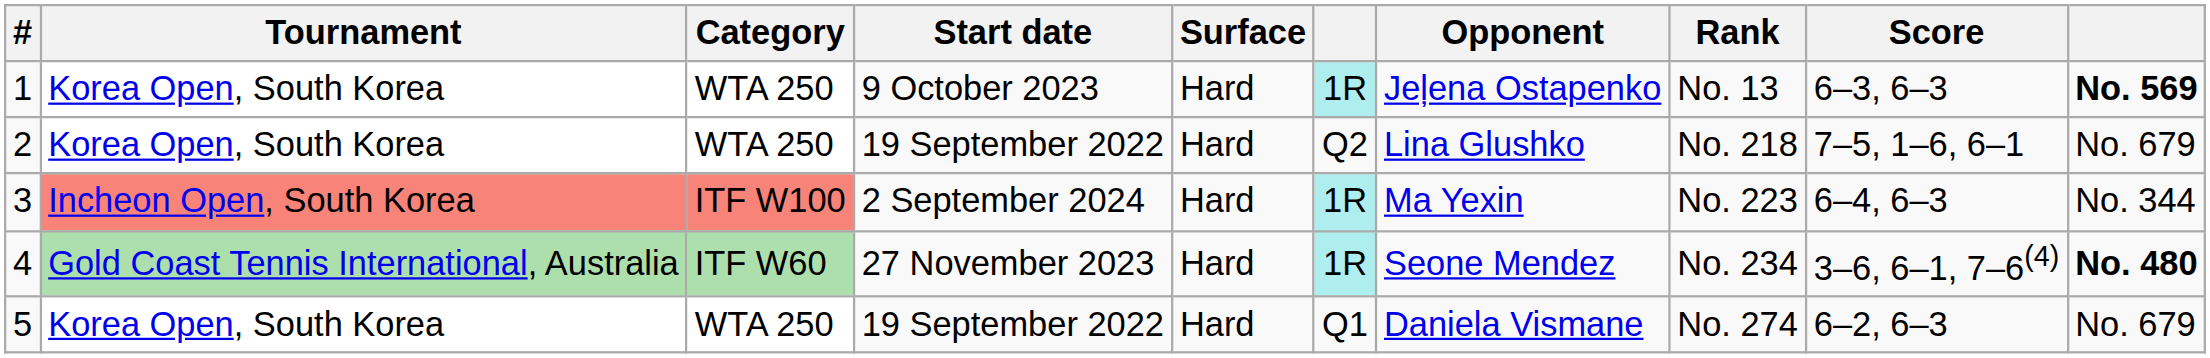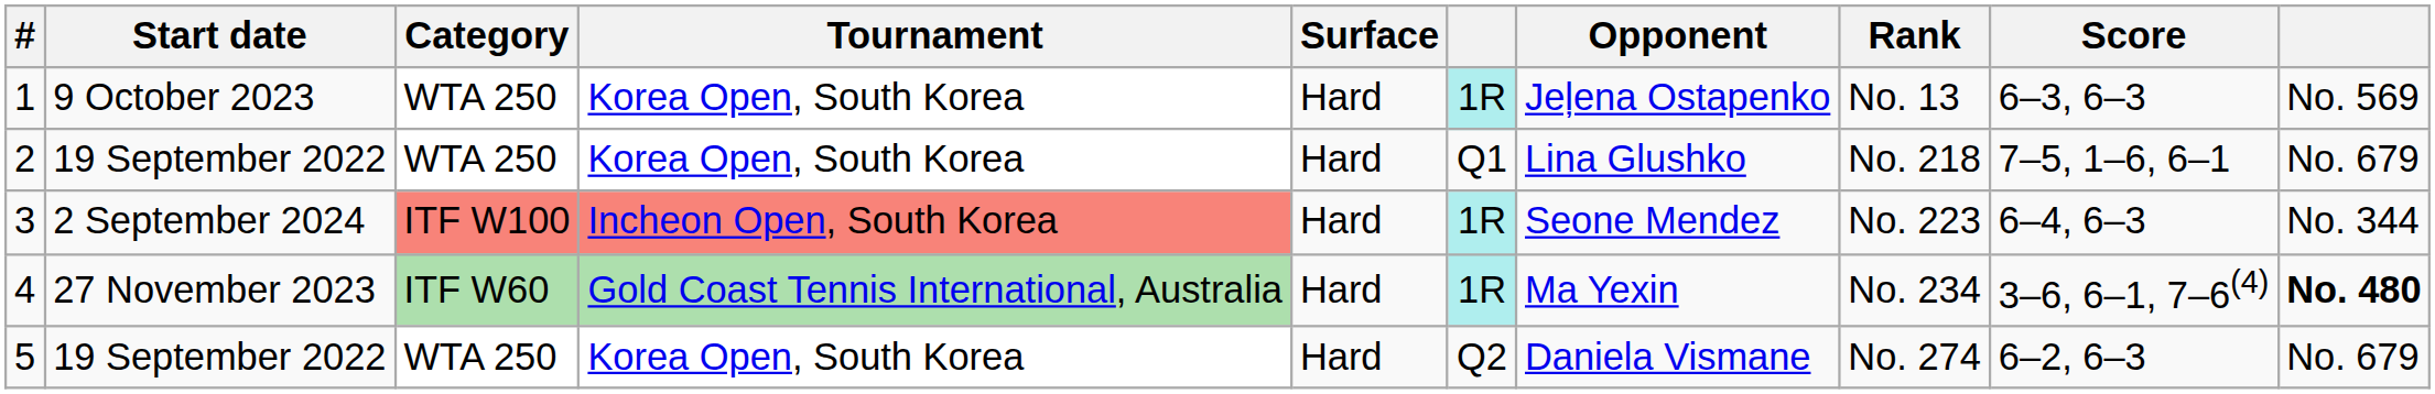 <table class="wikitable" style="font-size:96%;">
 <tr>
 <th scope="col">#</th>
+<th scope="col">Start date</th>
+<th scope="col">Category</th>
 <th scope="col">Tournament</th>
-<th scope="col">Category</th>
-<th scope="col">Start date</th>
 <th scope="col">Surface</th>
 <th scope="col"></th>
 <th scope="col">Opponent</th>
 <th scope="col">Rank</th>
 <th class="unsortable" scope="col">Score</th>
 <th></th>
 </tr>
 <tr>
 <td align="center">1</td>
+<td>9 October 2023</td>
+<td bgcolor="#fff">WTA 250</td>
 <td bgcolor="#fff"><a href='#'>Korea Open</a>, South Korea</td>
-<td bgcolor="#fff">WTA 250</td>
-<td>9 October 2023</td>
 <td>Hard</td>
 <td bgcolor=afeeee align="center">1R</td>
 <td> <a href='#'>Jeļena Ostapenko</a></td>
 <td>No. 13</td>
 <td>6–3, 6–3</td>
-<td><strong>No. 569</strong></td>
+<td>No. 569</td>
 </tr>
 <tr>
 <td align="center">2</td>
+<td>19 September 2022</td>
+<td bgcolor="#fff">WTA 250</td>
 <td bgcolor="#fff"><a href='#'>Korea Open</a>, South Korea</td>
-<td bgcolor="#fff">WTA 250</td>
-<td>19 September 2022</td>
 <td>Hard</td>
-<td align="center">Q2</td>
+<td align="center">Q1</td>
 <td> <a href='#'>Lina Glushko</a></td>
 <td>No. 218</td>
 <td>7–5, 1–6, 6–1</td>
 <td>No. 679</td>
 </tr>
 <tr>
 <td align="center">3</td>
+<td>2 September 2024</td>
+<td bgcolor="#f88379">ITF W100</td>
 <td bgcolor="#f88379"><a href='#'>Incheon Open</a>, South Korea</td>
-<td bgcolor="#f88379">ITF W100</td>
-<td>2 September 2024</td>
 <td>Hard</td>
 <td bgcolor=afeeee align="center">1R</td>
-<td> <a href='#'>Ma Yexin</a></td>
+<td> <a href='#'>Seone Mendez</a></td>
 <td>No. 223</td>
 <td>6–4, 6–3</td>
 <td>No. 344</td>
 </tr>
 <tr>
 <td align="center">4</td>
+<td>27 November 2023</td>
+<td bgcolor="#addfad">ITF W60</td>
 <td bgcolor="#addfad"><a href='#'>Gold Coast Tennis International</a>, Australia</td>
-<td bgcolor="#addfad">ITF W60</td>
-<td>27 November 2023</td>
 <td>Hard</td>
 <td bgcolor=afeeee align="center">1R</td>
-<td> <a href='#'>Seone Mendez</a></td>
+<td> <a href='#'>Ma Yexin</a></td>
 <td>No. 234</td>
 <td>3–6, 6–1, 7–6<sup>(4)</sup></td>
 <td><strong>No. 480</strong></td>
 </tr>
 <tr>
 <td align="center">5</td>
+<td>19 September 2022</td>
+<td bgcolor="#fff">WTA 250</td>
 <td bgcolor="#fff"><a href='#'>Korea Open</a>, South Korea</td>
-<td bgcolor="#fff">WTA 250</td>
-<td>19 September 2022</td>
 <td>Hard</td>
-<td align="center">Q1</td>
+<td align="center">Q2</td>
 <td> <a href='#'>Daniela Vismane</a></td>
 <td>No. 274</td>
 <td>6–2, 6–3</td>
 <td>No. 679</td>
 </tr>
 </table>
